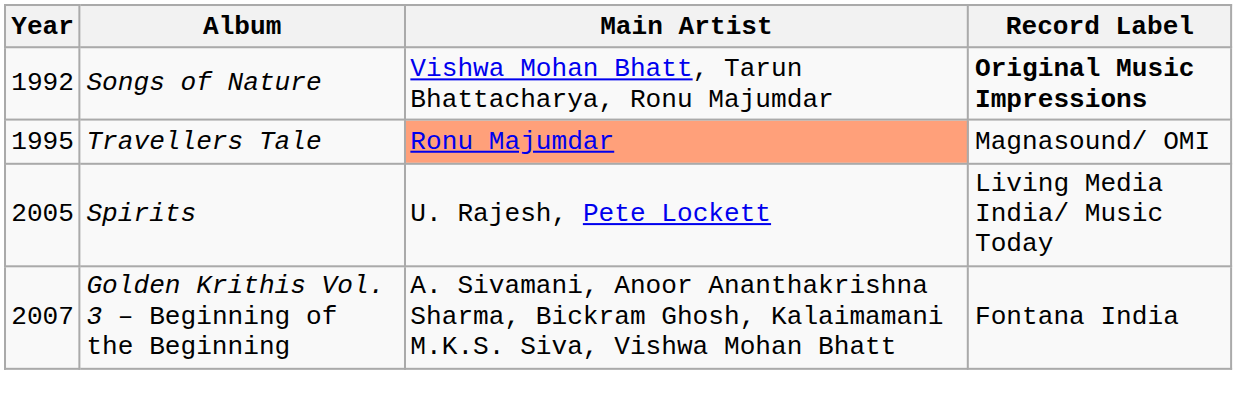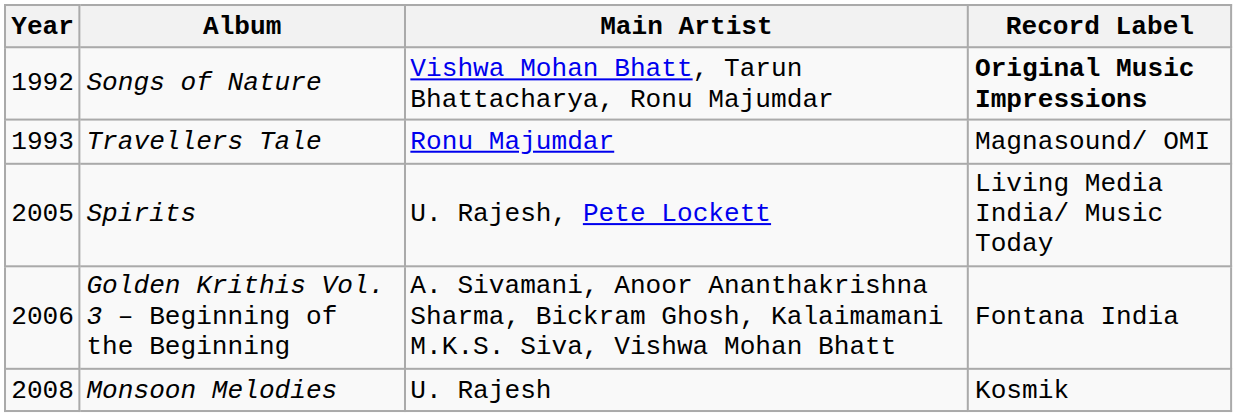 <table class="wikitable">
 <tr>
 <th>Year</th>
 <th>Album</th>
 <th>Main Artist</th>
 <th>Record Label</th>
 </tr>
 <tr>
 <td>1992</td>
 <td><em>Songs of Nature</em></td>
 <td><a href='#'>Vishwa Mohan Bhatt</a>, Tarun Bhattacharya, Ronu Majumdar</td>
 <td><strong>Original Music Impressions</strong></td>
 </tr>
 <tr>
-<td>1995</td>
+<td>1993</td>
 <td><em>Travellers Tale</em></td>
-<td style="background: lightsalmon;"><a href='#'>Ronu Majumdar</a></td>
+<td><a href='#'>Ronu Majumdar</a></td>
 <td>Magnasound/ OMI</td>
 </tr>
 <tr>
 <td>2005</td>
 <td><em>Spirits</em></td>
 <td>U. Rajesh, <a href='#'>Pete Lockett</a></td>
 <td>Living Media India/ Music Today</td>
 </tr>
 <tr>
-<td>2007</td>
+<td>2006</td>
 <td><em>Golden Krithis Vol. 3</em> – Beginning of the Beginning</td>
 <td>A. Sivamani, Anoor Ananthakrishna Sharma, Bickram Ghosh, Kalaimamani M.K.S. Siva, Vishwa Mohan Bhatt</td>
 <td>Fontana India</td>
 </tr>
+<tr>
+<td>2008</td>
+<td><em>Monsoon Melodies</em></td>
+<td>U. Rajesh</td>
+<td>Kosmik</td>
+</tr>
 </table>
